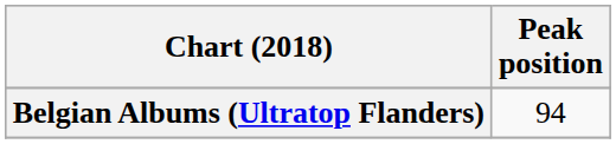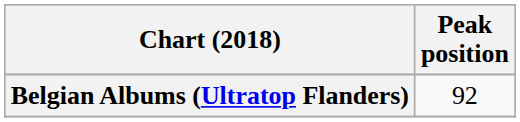 <table class="wikitable sortable plainrowheaders" style="text-align:center">
 <tr>
 <th scope="col">Chart (2018)</th>
 <th scope="col">Peak<br> position</th>
 </tr>
 <tr>
 </tr>
 <tr>
 <th scope="row">Belgian Albums (<a href='#'>Ultratop</a> Flanders)</th>
-<td>94</td>
+<td>92</td>
 </tr>
 <tr>
 </tr>
 <tr>
 </tr>
 <tr>
 </tr>
 <tr>
 </tr>
 </table>
